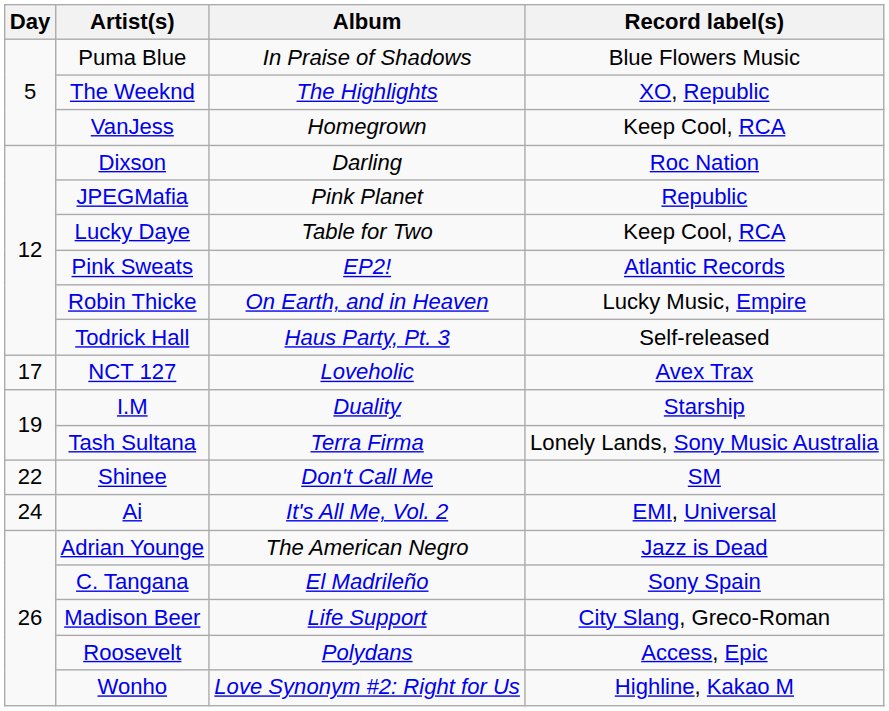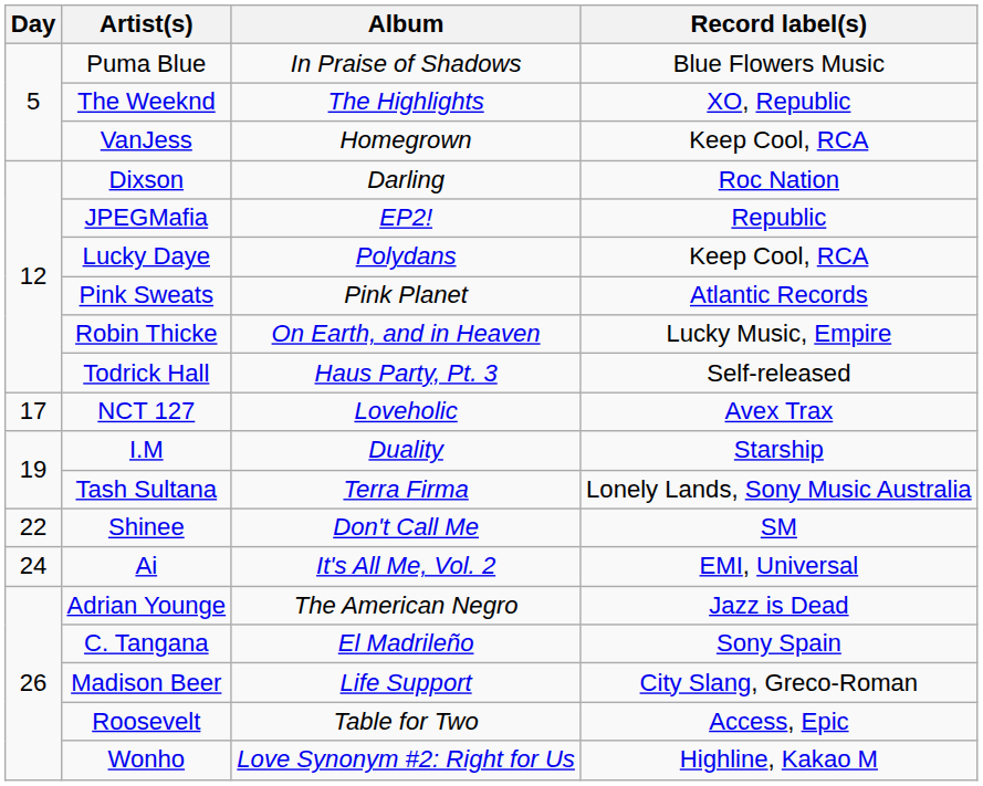 <table class="wikitable" style="text-align:center;">
 <tr>
 <th scope="col">Day</th>
 <th scope="col">Artist(s)</th>
 <th scope="col">Album</th>
 <th scope="col">Record label(s)</th>
 </tr>
 <tr>
 <td rowspan="3">5</td>
 <td>Puma Blue</td>
 <td><em>In Praise of Shadows</em></td>
 <td>Blue Flowers Music</td>
 </tr>
 <tr>
 <td><a href='#'>The Weeknd</a></td>
 <td><em><a href='#'>The Highlights</a></em></td>
 <td><a href='#'>XO</a>, <a href='#'>Republic</a></td>
 </tr>
 <tr>
 <td><a href='#'>VanJess</a></td>
 <td><em>Homegrown</em></td>
 <td>Keep Cool, <a href='#'>RCA</a></td>
 </tr>
 <tr>
 <td rowspan="6">12</td>
 <td><a href='#'>Dixson</a></td>
 <td><em>Darling</em></td>
 <td><a href='#'>Roc Nation</a></td>
 </tr>
 <tr>
 <td><a href='#'>JPEGMafia</a></td>
-<td><em>Pink Planet</em></td>
+<td><em><a href='#'>EP2!</a></em></td>
 <td><a href='#'>Republic</a></td>
 </tr>
 <tr>
 <td><a href='#'>Lucky Daye</a></td>
-<td><em>Table for Two</em></td>
+<td><em><a href='#'>Polydans</a></em></td>
 <td>Keep Cool, <a href='#'>RCA</a></td>
 </tr>
 <tr>
 <td><a href='#'>Pink Sweats</a></td>
-<td><em><a href='#'>EP2!</a></em></td>
+<td><em>Pink Planet</em></td>
 <td><a href='#'>Atlantic Records</a></td>
 </tr>
 <tr>
 <td><a href='#'>Robin Thicke</a></td>
 <td><em><a href='#'>On Earth, and in Heaven</a></em></td>
 <td>Lucky Music, <a href='#'>Empire</a></td>
 </tr>
 <tr>
 <td><a href='#'>Todrick Hall</a></td>
 <td><em><a href='#'>Haus Party, Pt. 3</a></em></td>
 <td>Self-released</td>
 </tr>
 <tr>
 <td>17</td>
 <td><a href='#'>NCT 127</a></td>
 <td><em><a href='#'>Loveholic</a></em></td>
 <td><a href='#'>Avex Trax</a></td>
 </tr>
 <tr>
 <td rowspan="2">19</td>
 <td><a href='#'>I.M</a></td>
 <td><em><a href='#'>Duality</a></em></td>
 <td><a href='#'>Starship</a></td>
 </tr>
 <tr>
 <td><a href='#'>Tash Sultana</a></td>
 <td><em><a href='#'>Terra Firma</a></em></td>
 <td>Lonely Lands, <a href='#'>Sony Music Australia</a></td>
 </tr>
 <tr>
 <td>22</td>
 <td><a href='#'>Shinee</a></td>
 <td><em><a href='#'>Don't Call Me</a></em></td>
 <td><a href='#'>SM</a></td>
 </tr>
 <tr>
 <td>24</td>
 <td><a href='#'>Ai</a></td>
 <td><em><a href='#'>It's All Me, Vol. 2</a></em></td>
 <td><a href='#'>EMI</a>, <a href='#'>Universal</a></td>
 </tr>
 <tr>
 <td rowspan="5">26</td>
 <td><a href='#'>Adrian Younge</a></td>
 <td><em>The American Negro</em></td>
 <td><a href='#'>Jazz is Dead</a></td>
 </tr>
 <tr>
 <td><a href='#'>C. Tangana</a></td>
 <td><em><a href='#'>El Madrileño</a></em></td>
 <td><a href='#'>Sony Spain</a></td>
 </tr>
 <tr>
 <td><a href='#'>Madison Beer</a></td>
 <td><em><a href='#'>Life Support</a></em></td>
 <td><a href='#'>City Slang</a>, Greco-Roman</td>
 </tr>
 <tr>
 <td><a href='#'>Roosevelt</a></td>
-<td><em><a href='#'>Polydans</a></em></td>
+<td><em>Table for Two</em></td>
 <td><a href='#'>Access</a>, <a href='#'>Epic</a></td>
 </tr>
 <tr>
 <td><a href='#'>Wonho</a></td>
 <td><em><a href='#'>Love Synonym #2: Right for Us</a></em></td>
 <td><a href='#'>Highline</a>, <a href='#'>Kakao M</a></td>
 </tr>
 </table>
